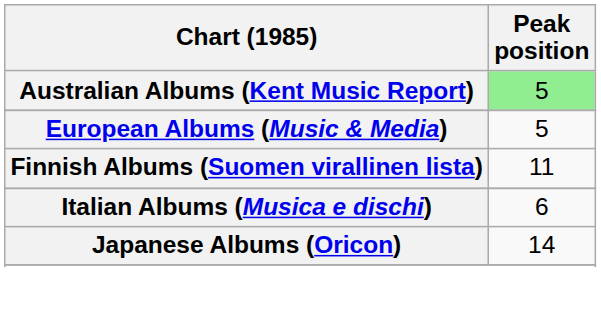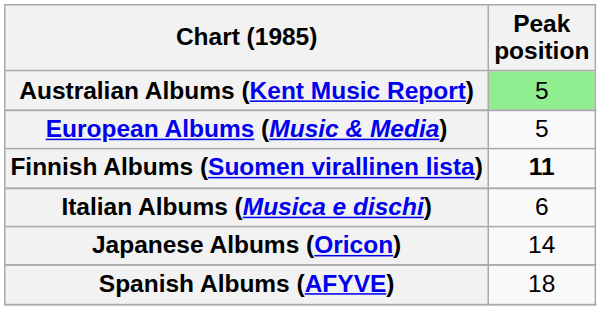 <table class="wikitable sortable plainrowheaders" style="text-align:center">
 <tr>
 <th scope="col">Chart (1985)</th>
 <th scope="col">Peak<br>position</th>
 </tr>
 <tr>
 <th scope="row">Australian Albums (<a href='#'>Kent Music Report</a>)</th>
 <td style="background: lightgreen;">5</td>
 </tr>
 <tr>
 </tr>
 <tr>
 </tr>
 <tr>
 </tr>
 <tr>
 <th scope="row"><a href='#'>European Albums</a> (<em><a href='#'>Music & Media</a></em>)</th>
 <td>5</td>
 </tr>
 <tr>
 <th scope="row">Finnish Albums (<a href='#'>Suomen virallinen lista</a>)</th>
-<td>11</td>
+<td><strong>11</strong></td>
 </tr>
 <tr>
 </tr>
 <tr>
 <th scope="row">Italian Albums (<em><a href='#'>Musica e dischi</a></em>)</th>
 <td>6</td>
 </tr>
 <tr>
 <th scope="row">Japanese Albums (<a href='#'>Oricon</a>)</th>
 <td>14</td>
 </tr>
 <tr>
 </tr>
 <tr>
 </tr>
 <tr>
+<th scope="row">Spanish Albums (<a href='#'>AFYVE</a>)</th>
+<td>18</td>
+</tr>
+<tr>
 </tr>
 <tr>
 </tr>
 <tr>
 </tr>
 <tr>
 </tr>
 </table>
